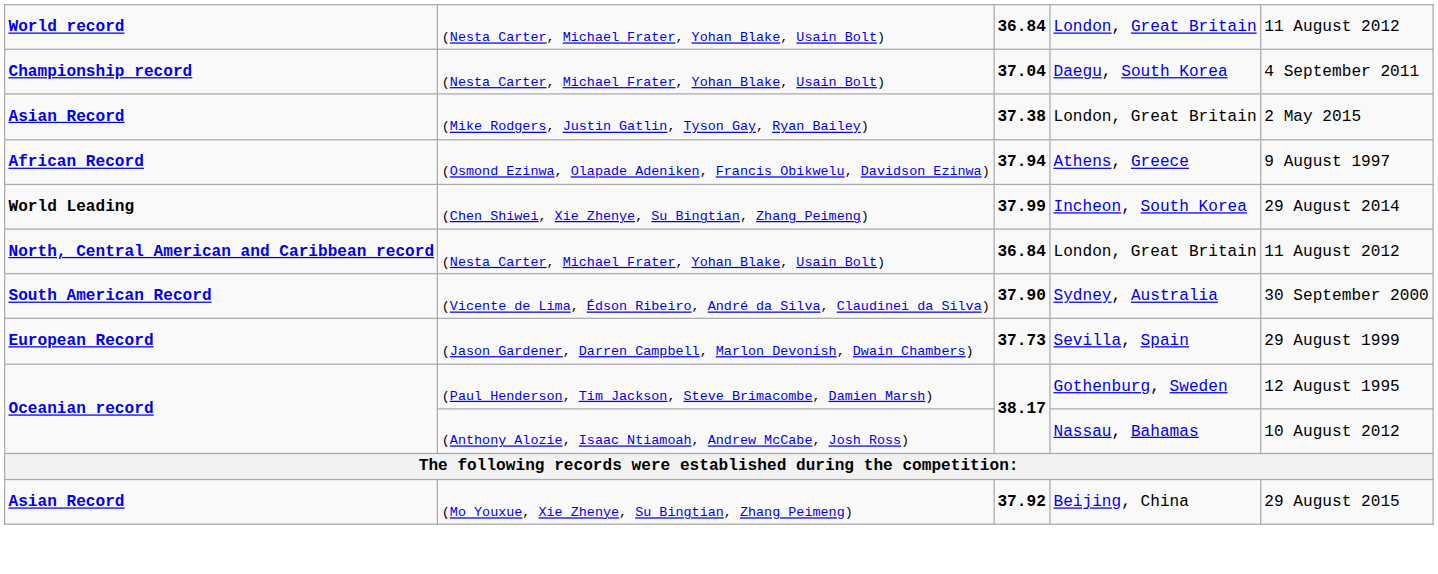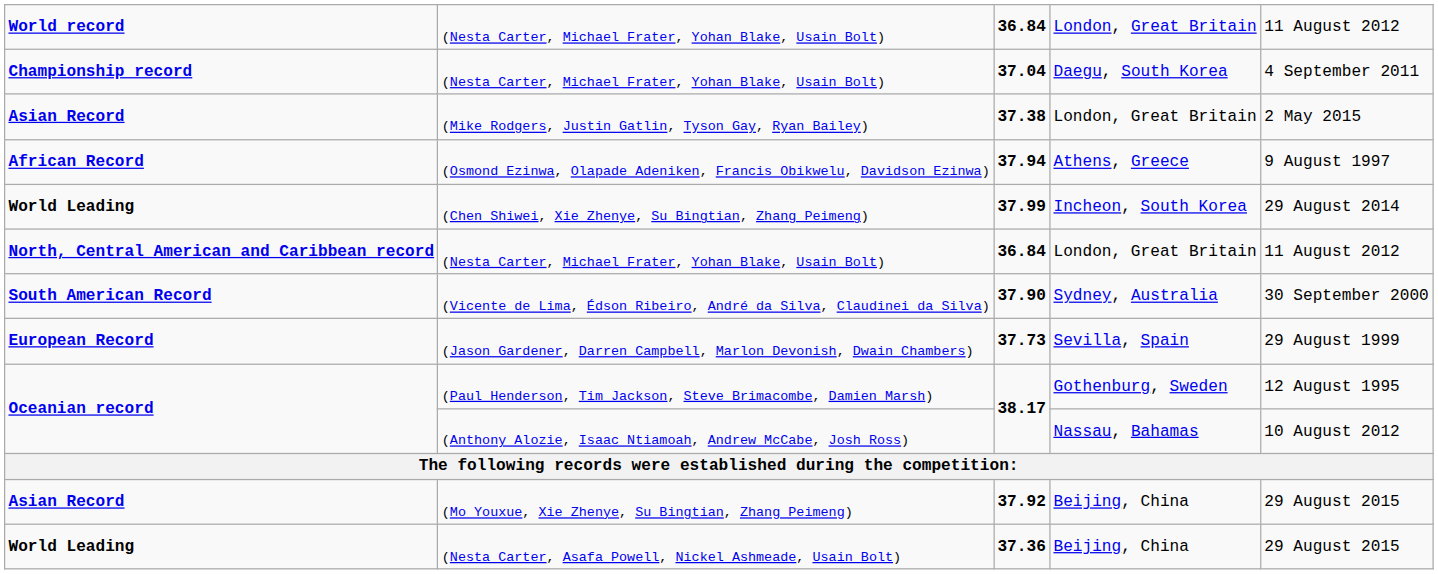 <table class="wikitable">
 <tr>
 <td><strong><a href='#'>World record</a></strong></td>
 <td><br><small>(<a href='#'>Nesta Carter</a>, <a href='#'>Michael Frater</a>, <a href='#'>Yohan Blake</a>, <a href='#'>Usain Bolt</a>)</small></td>
 <td><strong>36.84</strong></td>
 <td><a href='#'>London</a>, <a href='#'>Great Britain</a></td>
 <td>11 August 2012</td>
 </tr>
 <tr>
 <td><strong><a href='#'>Championship record</a></strong></td>
 <td><br><small>(<a href='#'>Nesta Carter</a>, <a href='#'>Michael Frater</a>, <a href='#'>Yohan Blake</a>, <a href='#'>Usain Bolt</a>)</small></td>
 <td><strong>37.04</strong></td>
 <td><a href='#'>Daegu</a>, <a href='#'>South Korea</a></td>
 <td>4 September 2011</td>
 </tr>
 <tr>
 <td><strong><a href='#'>Asian Record</a></strong></td>
 <td><br><small>(<a href='#'>Mike Rodgers</a>, <a href='#'>Justin Gatlin</a>, <a href='#'>Tyson Gay</a>, <a href='#'>Ryan Bailey</a>)</small></td>
 <td><strong>37.38</strong></td>
 <td>London, Great Britain</td>
 <td>2 May 2015</td>
 </tr>
 <tr>
 <td><strong><a href='#'>African Record</a></strong></td>
 <td><br><small>(<a href='#'>Osmond Ezinwa</a>, <a href='#'>Olapade Adeniken</a>, <a href='#'>Francis Obikwelu</a>, <a href='#'>Davidson Ezinwa</a>)</small></td>
 <td><strong>37.94</strong></td>
 <td><a href='#'>Athens</a>, <a href='#'>Greece</a></td>
 <td>9 August 1997</td>
 </tr>
 <tr>
 <td><strong>World Leading</strong></td>
 <td><br><small>(<a href='#'>Chen Shiwei</a>, <a href='#'>Xie Zhenye</a>, <a href='#'>Su Bingtian</a>, <a href='#'>Zhang Peimeng</a>)</small></td>
 <td><strong>37.99</strong></td>
 <td><a href='#'>Incheon</a>, <a href='#'>South Korea</a></td>
 <td>29 August 2014</td>
 </tr>
 <tr>
 <td><strong><a href='#'>North, Central American and Caribbean record</a></strong></td>
 <td><br><small>(<a href='#'>Nesta Carter</a>, <a href='#'>Michael Frater</a>, <a href='#'>Yohan Blake</a>, <a href='#'>Usain Bolt</a>)</small></td>
 <td><strong>36.84</strong></td>
 <td>London, Great Britain</td>
 <td>11 August 2012</td>
 </tr>
 <tr>
 <td><strong><a href='#'>South American Record</a></strong></td>
 <td><br><small>(<a href='#'>Vicente de Lima</a>, <a href='#'>Édson Ribeiro</a>, <a href='#'>André da Silva</a>, <a href='#'>Claudinei da Silva</a>)</small></td>
 <td><strong>37.90</strong></td>
 <td><a href='#'>Sydney</a>, <a href='#'>Australia</a></td>
 <td>30 September 2000</td>
 </tr>
 <tr>
 <td><strong><a href='#'>European Record</a></strong></td>
 <td><br><small>(<a href='#'>Jason Gardener</a>, <a href='#'>Darren Campbell</a>, <a href='#'>Marlon Devonish</a>, <a href='#'>Dwain Chambers</a>)</small></td>
 <td><strong>37.73</strong></td>
 <td><a href='#'>Sevilla</a>, <a href='#'>Spain</a></td>
 <td>29 August 1999</td>
 </tr>
 <tr>
 <td rowspan=2><strong><a href='#'>Oceanian record</a></strong></td>
 <td><br><small>(<a href='#'>Paul Henderson</a>, <a href='#'>Tim Jackson</a>, <a href='#'>Steve Brimacombe</a>, <a href='#'>Damien Marsh</a>)</small></td>
 <td rowspan=2><strong>38.17</strong></td>
 <td><a href='#'>Gothenburg</a>, <a href='#'>Sweden</a></td>
 <td>12 August 1995</td>
 </tr>
 <tr>
 <td><br><small>(<a href='#'>Anthony Alozie</a>, <a href='#'>Isaac Ntiamoah</a>, <a href='#'>Andrew McCabe</a>, <a href='#'>Josh Ross</a>)</small></td>
 <td><a href='#'>Nassau</a>, <a href='#'>Bahamas</a></td>
 <td>10 August 2012</td>
 </tr>
 <tr>
 <th colspan=5>The following records were established during the competition:</th>
 </tr>
 <tr>
 <td><strong><a href='#'>Asian Record</a></strong></td>
 <td><br><small>(<a href='#'>Mo Youxue</a>, <a href='#'>Xie Zhenye</a>, <a href='#'>Su Bingtian</a>, <a href='#'>Zhang Peimeng</a>)</small></td>
 <td><strong>37.92</strong></td>
 <td><a href='#'>Beijing</a>, China</td>
 <td>29 August 2015</td>
 </tr>
+<tr>
+<td><strong>World Leading</strong></td>
+<td><br><small>(<a href='#'>Nesta Carter</a>, <a href='#'>Asafa Powell</a>, <a href='#'>Nickel Ashmeade</a>, <a href='#'>Usain Bolt</a>)</small></td>
+<td><strong>37.36</strong></td>
+<td><a href='#'>Beijing</a>, China</td>
+<td>29 August 2015</td>
+</tr>
 </table>
